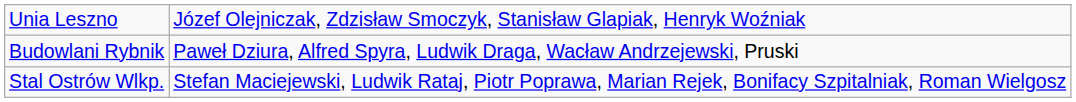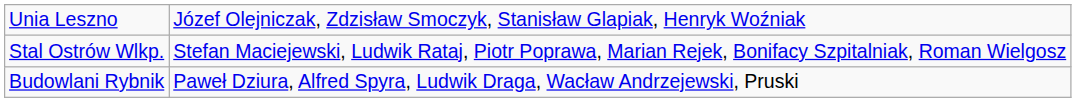 <table class=wikitable>
 <tr>
 <td><a href='#'>Unia Leszno</a></td>
 <td><a href='#'>Józef Olejniczak</a>, <a href='#'>Zdzisław Smoczyk</a>, <a href='#'>Stanisław Glapiak</a>, <a href='#'>Henryk Woźniak</a></td>
 </tr>
 <tr>
+<td><a href='#'>Stal Ostrów Wlkp.</a></td>
+<td><a href='#'>Stefan Maciejewski</a>, <a href='#'>Ludwik Rataj</a>, <a href='#'>Piotr Poprawa</a>, <a href='#'>Marian Rejek</a>, <a href='#'>Bonifacy Szpitalniak</a>, <a href='#'>Roman Wielgosz</a></td>
+</tr>
+<tr>
 <td><a href='#'>Budowlani Rybnik</a></td>
 <td><a href='#'>Paweł Dziura</a>, <a href='#'>Alfred Spyra</a>, <a href='#'>Ludwik Draga</a>, <a href='#'>Wacław Andrzejewski</a>, Pruski</td>
 </tr>
-<tr>
-<td><a href='#'>Stal Ostrów Wlkp.</a></td>
-<td><a href='#'>Stefan Maciejewski</a>, <a href='#'>Ludwik Rataj</a>, <a href='#'>Piotr Poprawa</a>, <a href='#'>Marian Rejek</a>, <a href='#'>Bonifacy Szpitalniak</a>, <a href='#'>Roman Wielgosz</a></td>
-</tr>
 </table>
